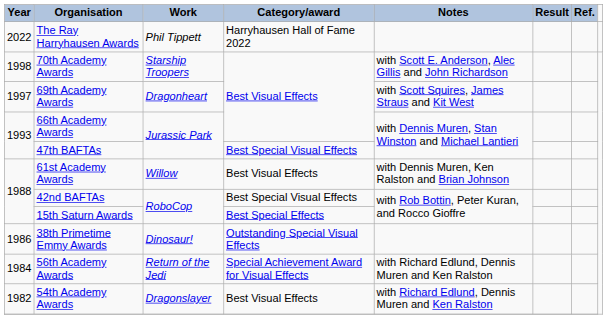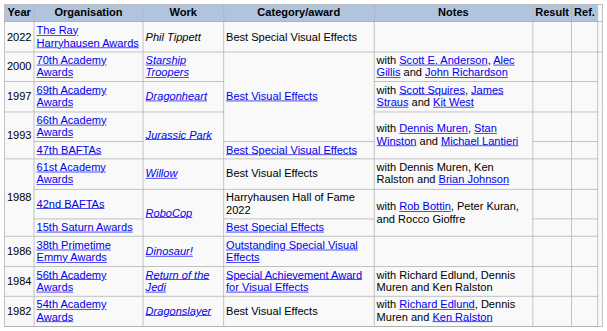 <table class="wikitable sortable">
 <tr>
 <th style="background:#B0C4DE">Year</th>
 <th style="background:#B0C4DE">Organisation</th>
 <th style="background:#B0C4DE">Work</th>
 <th style="background:#B0C4DE">Category/award</th>
 <th style="background:#B0C4DE">Notes</th>
 <th style="background:#B0C4DE">Result</th>
 <th style="background:#B0C4DE">Ref.</th>
 <td></td>
 </tr>
 <tr>
 <td>2022</td>
 <td><a href='#'>The Ray Harryhausen Awards</a></td>
 <td><em>Phil Tippett</em></td>
-<td>Harryhausen Hall of Fame 2022</td>
+<td>Best Special Visual Effects</td>
 <td></td>
 <td></td>
 <td></td>
 <td></td>
 </tr>
 <tr>
-<td>1998</td>
+<td>2000</td>
 <td><a href='#'>70th Academy Awards</a></td>
 <td><em><a href='#'>Starship Troopers</a></em></td>
 <td rowspan=3><a href='#'>Best Visual Effects</a></td>
 <td>with <a href='#'>Scott E. Anderson</a>, <a href='#'>Alec Gillis</a> and <a href='#'>John Richardson</a></td>
 <td></td>
 <td></td>
 </tr>
 <tr>
 <td>1997</td>
 <td><a href='#'>69th Academy Awards</a></td>
 <td><em><a href='#'>Dragonheart</a></em></td>
 <td>with <a href='#'>Scott Squires</a>, <a href='#'>James Straus</a> and <a href='#'>Kit West</a></td>
 <td></td>
 <td></td>
 </tr>
 <tr>
 <td rowspan=2>1993</td>
 <td><a href='#'>66th Academy Awards</a></td>
 <td rowspan=2><em><a href='#'>Jurassic Park</a></em></td>
 <td rowspan=2>with <a href='#'>Dennis Muren</a>, <a href='#'>Stan Winston</a> and <a href='#'>Michael Lantieri</a></td>
 <td></td>
 <td></td>
 </tr>
 <tr>
 <td><a href='#'>47th BAFTAs</a></td>
 <td><a href='#'>Best Special Visual Effects</a></td>
 <td></td>
 <td></td>
 </tr>
 <tr>
 <td rowspan=3>1988</td>
 <td><a href='#'>61st Academy Awards</a></td>
 <td><em><a href='#'>Willow</a></em></td>
 <td>Best Visual Effects</td>
 <td>with Dennis Muren, Ken Ralston and <a href='#'>Brian Johnson</a></td>
 <td></td>
 <td></td>
 </tr>
 <tr>
 <td><a href='#'>42nd BAFTAs</a></td>
 <td rowspan=2><em><a href='#'>RoboCop</a></em></td>
-<td>Best Special Visual Effects</td>
+<td>Harryhausen Hall of Fame 2022</td>
 <td rowspan=2>with <a href='#'>Rob Bottin</a>, Peter Kuran, and Rocco Gioffre</td>
 <td></td>
 <td></td>
 </tr>
 <tr>
 <td><a href='#'>15th Saturn Awards</a></td>
 <td><a href='#'>Best Special Effects</a></td>
 <td></td>
 <td></td>
 </tr>
 <tr>
 <td>1986</td>
 <td><a href='#'>38th Primetime Emmy Awards</a></td>
 <td><em><a href='#'>Dinosaur!</a></em></td>
 <td><a href='#'>Outstanding Special Visual Effects</a></td>
 <td></td>
 <td></td>
 <td></td>
 </tr>
 <tr>
 <td>1984</td>
 <td><a href='#'>56th Academy Awards</a></td>
 <td><em><a href='#'>Return of the Jedi</a></em></td>
 <td><a href='#'>Special Achievement Award for Visual Effects</a></td>
 <td>with Richard Edlund, Dennis Muren and Ken Ralston</td>
 <td></td>
 <td></td>
 </tr>
 <tr>
 <td>1982</td>
 <td><a href='#'>54th Academy Awards</a></td>
 <td><em><a href='#'>Dragonslayer</a></em></td>
 <td>Best Visual Effects</td>
 <td>with <a href='#'>Richard Edlund</a>, Dennis Muren and <a href='#'>Ken Ralston</a></td>
 <td></td>
 <td></td>
 </tr>
 <tr>
 </tr>
 </table>
